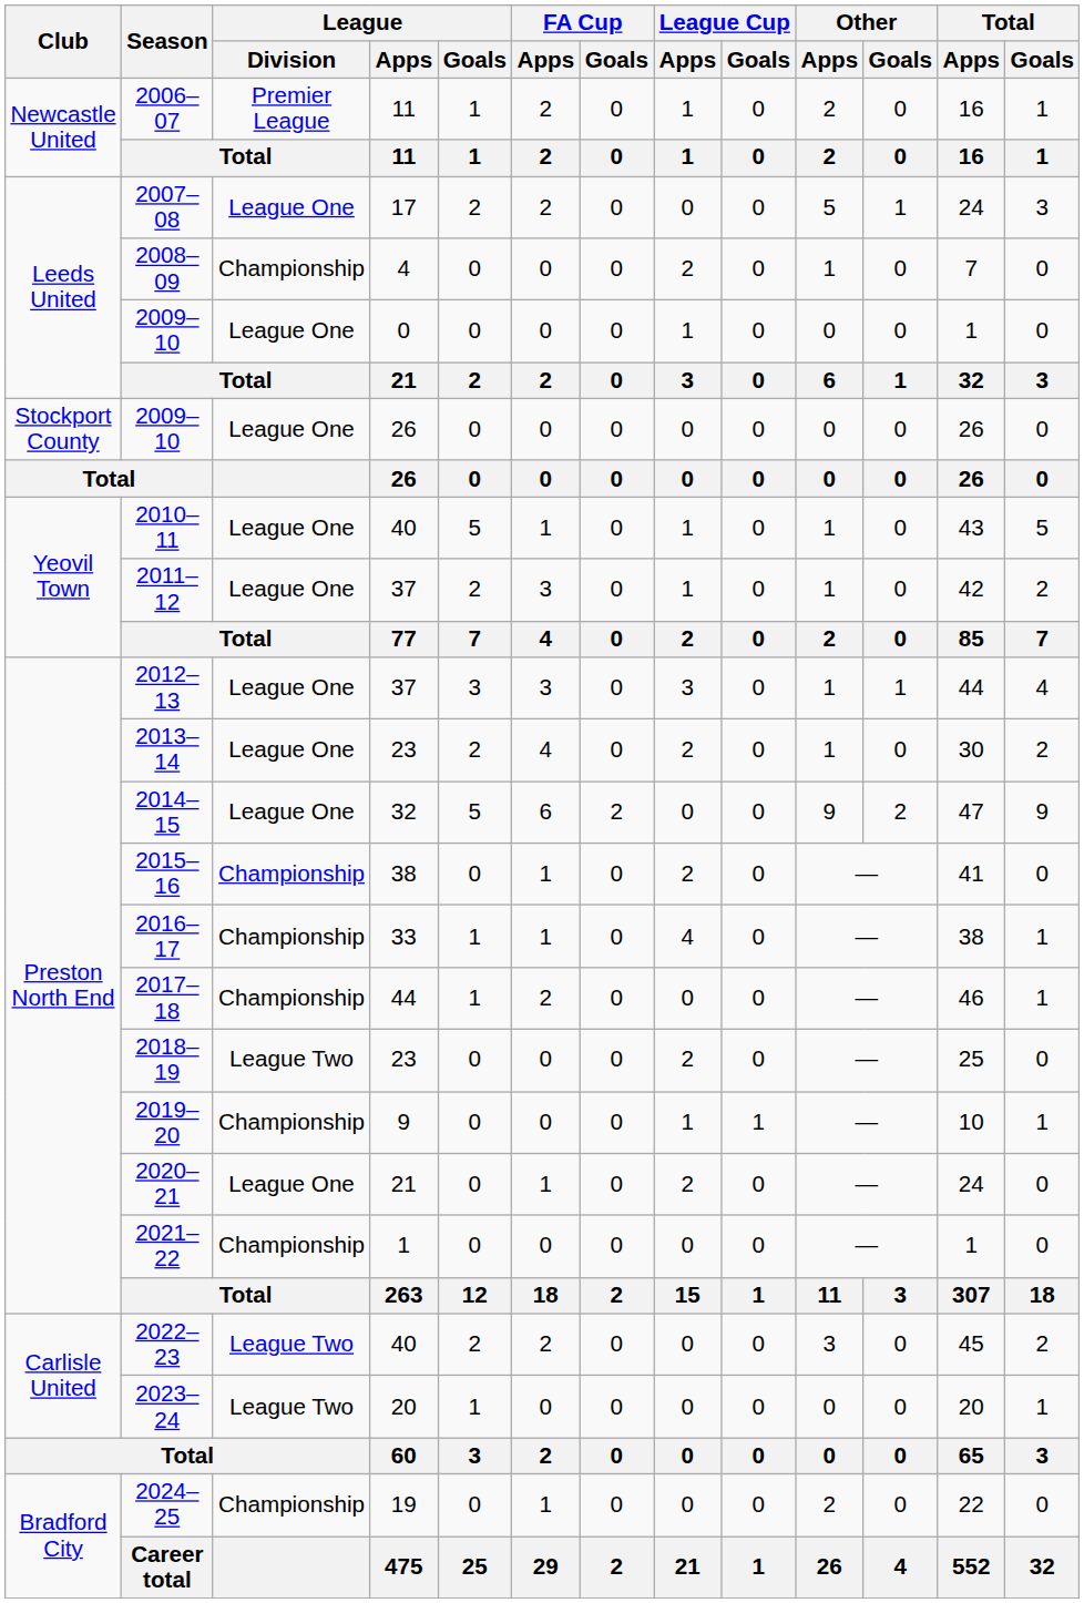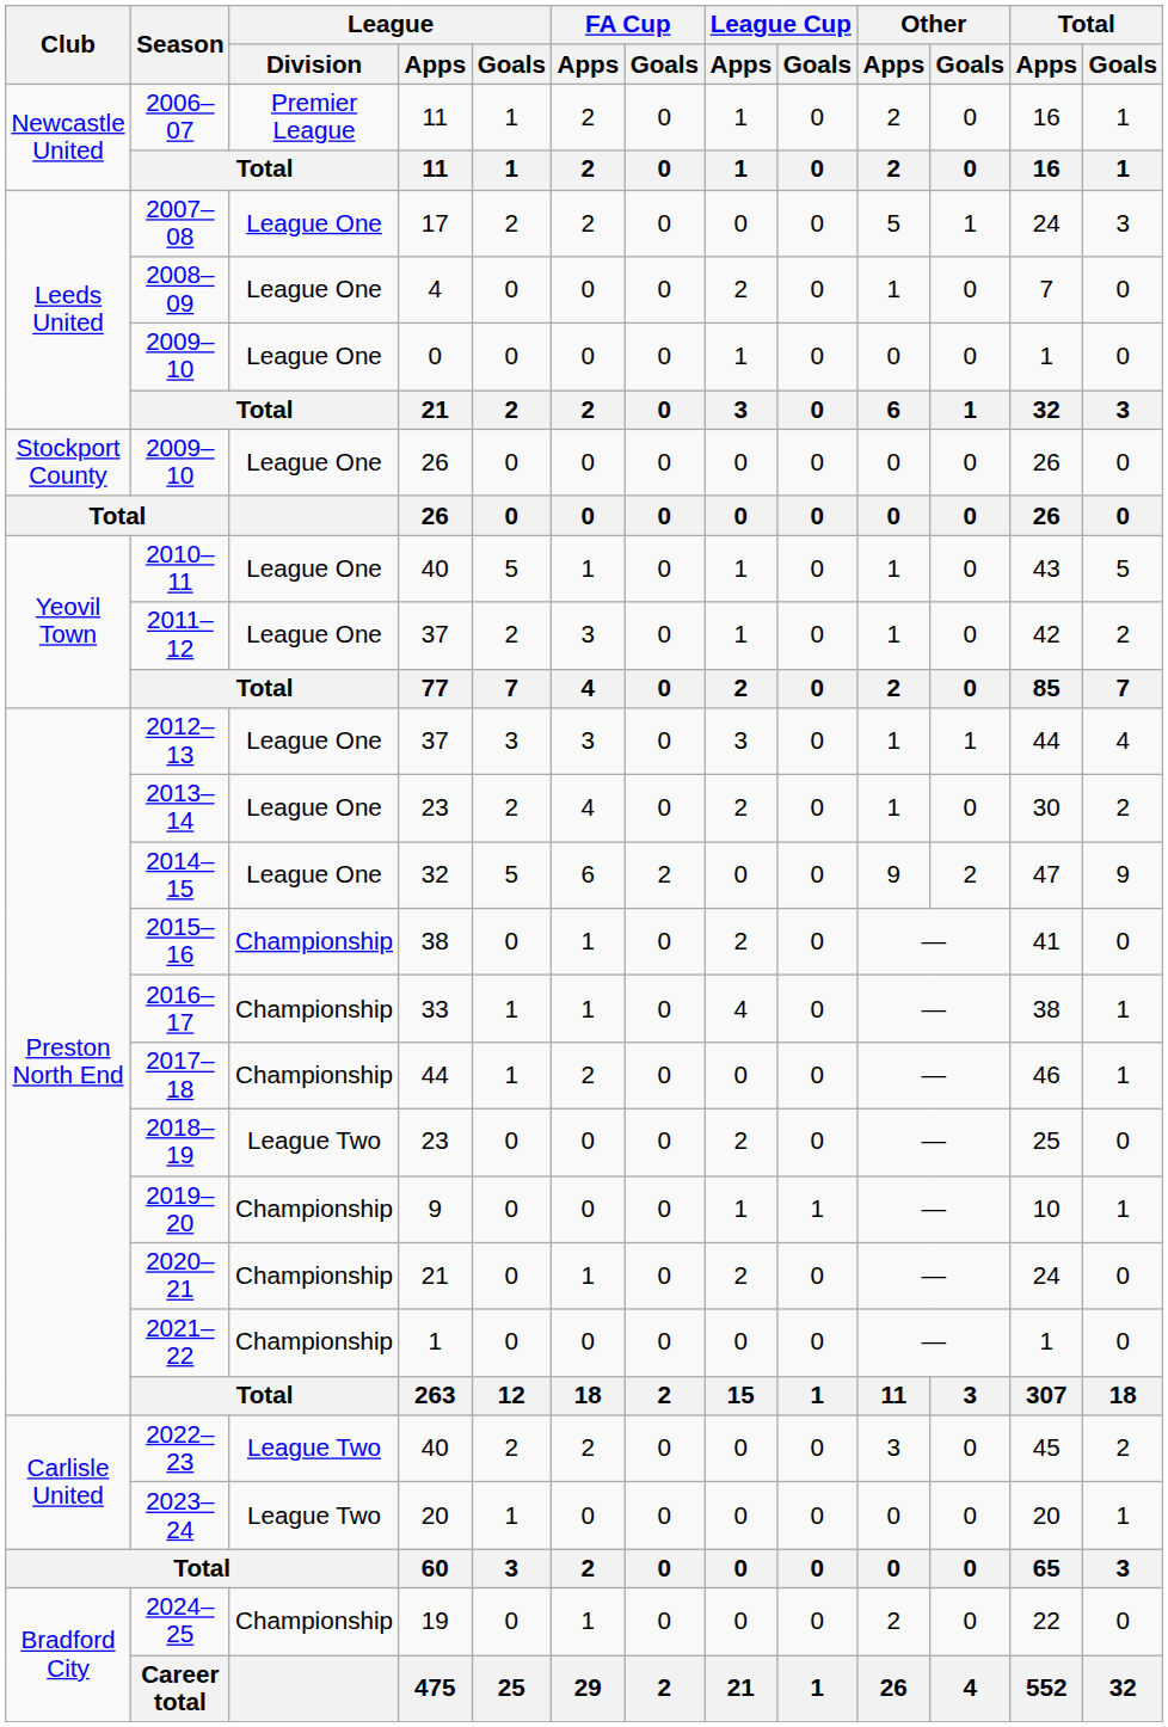 <table class="wikitable" style="text-align: center">
 <tr>
 <th rowspan=2>Club</th>
 <th rowspan=2>Season</th>
 <th colspan=3>League</th>
 <th colspan=2><a href='#'>FA Cup</a></th>
 <th colspan=2><a href='#'>League Cup</a></th>
 <th colspan=2>Other</th>
 <th colspan=2>Total</th>
 </tr>
 <tr>
 <th>Division</th>
 <th>Apps</th>
 <th>Goals</th>
 <th>Apps</th>
 <th>Goals</th>
 <th>Apps</th>
 <th>Goals</th>
 <th>Apps</th>
 <th>Goals</th>
 <th>Apps</th>
 <th>Goals</th>
 </tr>
 <tr>
 <td rowspan=2><a href='#'>Newcastle United</a></td>
 <td><a href='#'>2006–07</a></td>
 <td><a href='#'>Premier League</a></td>
 <td>11</td>
 <td>1</td>
 <td>2</td>
 <td>0</td>
 <td>1</td>
 <td>0</td>
 <td>2</td>
 <td>0</td>
 <td>16</td>
 <td>1</td>
 </tr>
 <tr>
 <th colspan=2>Total</th>
 <th>11</th>
 <th>1</th>
 <th>2</th>
 <th>0</th>
 <th>1</th>
 <th>0</th>
 <th>2</th>
 <th>0</th>
 <th>16</th>
 <th>1</th>
 </tr>
 <tr>
 <td rowspan=4><a href='#'>Leeds United</a></td>
 <td><a href='#'>2007–08</a></td>
 <td><a href='#'>League One</a></td>
 <td>17</td>
 <td>2</td>
 <td>2</td>
 <td>0</td>
 <td>0</td>
 <td>0</td>
 <td>5</td>
 <td>1</td>
 <td>24</td>
 <td>3</td>
 </tr>
 <tr>
 <td><a href='#'>2008–09</a></td>
-<td>Championship</td>
+<td>League One</td>
 <td>4</td>
 <td>0</td>
 <td>0</td>
 <td>0</td>
 <td>2</td>
 <td>0</td>
 <td>1</td>
 <td>0</td>
 <td>7</td>
 <td>0</td>
 </tr>
 <tr>
 <td><a href='#'>2009–10</a></td>
 <td>League One</td>
 <td>0</td>
 <td>0</td>
 <td>0</td>
 <td>0</td>
 <td>1</td>
 <td>0</td>
 <td>0</td>
 <td>0</td>
 <td>1</td>
 <td>0</td>
 </tr>
 <tr>
 <th colspan=2>Total</th>
 <th>21</th>
 <th>2</th>
 <th>2</th>
 <th>0</th>
 <th>3</th>
 <th>0</th>
 <th>6</th>
 <th>1</th>
 <th>32</th>
 <th>3</th>
 </tr>
 <tr>
 <td><a href='#'>Stockport County</a></td>
 <td><a href='#'>2009–10</a></td>
 <td>League One</td>
 <td>26</td>
 <td>0</td>
 <td>0</td>
 <td>0</td>
 <td>0</td>
 <td>0</td>
 <td>0</td>
 <td>0</td>
 <td>26</td>
 <td>0</td>
 </tr>
 <tr>
 <th colspan=2>Total</th>
 <th></th>
 <th>26</th>
 <th>0</th>
 <th>0</th>
 <th>0</th>
 <th>0</th>
 <th>0</th>
 <th>0</th>
 <th>0</th>
 <th>26</th>
 <th>0</th>
 </tr>
 <tr>
 <td rowspan=3><a href='#'>Yeovil Town</a></td>
 <td><a href='#'>2010–11</a></td>
 <td>League One</td>
 <td>40</td>
 <td>5</td>
 <td>1</td>
 <td>0</td>
 <td>1</td>
 <td>0</td>
 <td>1</td>
 <td>0</td>
 <td>43</td>
 <td>5</td>
 </tr>
 <tr>
 <td><a href='#'>2011–12</a></td>
 <td>League One</td>
 <td>37</td>
 <td>2</td>
 <td>3</td>
 <td>0</td>
 <td>1</td>
 <td>0</td>
 <td>1</td>
 <td>0</td>
 <td>42</td>
 <td>2</td>
 </tr>
 <tr>
 <th colspan=2>Total</th>
 <th>77</th>
 <th>7</th>
 <th>4</th>
 <th>0</th>
 <th>2</th>
 <th>0</th>
 <th>2</th>
 <th>0</th>
 <th>85</th>
 <th>7</th>
 </tr>
 <tr>
 <td rowspan=11><a href='#'>Preston North End</a></td>
 <td><a href='#'>2012–13</a></td>
 <td>League One</td>
 <td>37</td>
 <td>3</td>
 <td>3</td>
 <td>0</td>
 <td>3</td>
 <td>0</td>
 <td>1</td>
 <td>1</td>
 <td>44</td>
 <td>4</td>
 </tr>
 <tr>
 <td><a href='#'>2013–14</a></td>
 <td>League One</td>
 <td>23</td>
 <td>2</td>
 <td>4</td>
 <td>0</td>
 <td>2</td>
 <td>0</td>
 <td>1</td>
 <td>0</td>
 <td>30</td>
 <td>2</td>
 </tr>
 <tr>
 <td><a href='#'>2014–15</a></td>
 <td>League One</td>
 <td>32</td>
 <td>5</td>
 <td>6</td>
 <td>2</td>
 <td>0</td>
 <td>0</td>
 <td>9</td>
 <td>2</td>
 <td>47</td>
 <td>9</td>
 </tr>
 <tr>
 <td><a href='#'>2015–16</a></td>
 <td><a href='#'>Championship</a></td>
 <td>38</td>
 <td>0</td>
 <td>1</td>
 <td>0</td>
 <td>2</td>
 <td>0</td>
 <td colspan=2>—</td>
 <td>41</td>
 <td>0</td>
 </tr>
 <tr>
 <td><a href='#'>2016–17</a></td>
 <td>Championship</td>
 <td>33</td>
 <td>1</td>
 <td>1</td>
 <td>0</td>
 <td>4</td>
 <td>0</td>
 <td colspan=2>—</td>
 <td>38</td>
 <td>1</td>
 </tr>
 <tr>
 <td><a href='#'>2017–18</a></td>
 <td>Championship</td>
 <td>44</td>
 <td>1</td>
 <td>2</td>
 <td>0</td>
 <td>0</td>
 <td>0</td>
 <td colspan=2>—</td>
 <td>46</td>
 <td>1</td>
 </tr>
 <tr>
 <td><a href='#'>2018–19</a></td>
 <td>League Two</td>
 <td>23</td>
 <td>0</td>
 <td>0</td>
 <td>0</td>
 <td>2</td>
 <td>0</td>
 <td colspan=2>—</td>
 <td>25</td>
 <td>0</td>
 </tr>
 <tr>
 <td><a href='#'>2019–20</a></td>
 <td>Championship</td>
 <td>9</td>
 <td>0</td>
 <td>0</td>
 <td>0</td>
 <td>1</td>
 <td>1</td>
 <td colspan=2>—</td>
 <td>10</td>
 <td>1</td>
 </tr>
 <tr>
 <td><a href='#'>2020–21</a></td>
-<td>League One</td>
+<td>Championship</td>
 <td>21</td>
 <td>0</td>
 <td>1</td>
 <td>0</td>
 <td>2</td>
 <td>0</td>
 <td colspan=2>—</td>
 <td>24</td>
 <td>0</td>
 </tr>
 <tr>
 <td><a href='#'>2021–22</a></td>
 <td>Championship</td>
 <td>1</td>
 <td>0</td>
 <td>0</td>
 <td>0</td>
 <td>0</td>
 <td>0</td>
 <td colspan="2">—</td>
 <td>1</td>
 <td>0</td>
 </tr>
 <tr>
 <th colspan=2>Total</th>
 <th>263</th>
 <th>12</th>
 <th>18</th>
 <th>2</th>
 <th>15</th>
 <th>1</th>
 <th>11</th>
 <th>3</th>
 <th>307</th>
 <th>18</th>
 </tr>
 <tr>
 <td rowspan=2><a href='#'>Carlisle United</a></td>
 <td><a href='#'>2022–23</a></td>
 <td><a href='#'>League Two</a></td>
 <td>40</td>
 <td>2</td>
 <td>2</td>
 <td>0</td>
 <td>0</td>
 <td>0</td>
 <td>3</td>
 <td>0</td>
 <td>45</td>
 <td>2</td>
 </tr>
 <tr>
 <td><a href='#'>2023–24</a></td>
 <td>League Two</td>
 <td>20</td>
 <td>1</td>
 <td>0</td>
 <td>0</td>
 <td>0</td>
 <td>0</td>
 <td>0</td>
 <td>0</td>
 <td>20</td>
 <td>1</td>
 </tr>
 <tr>
 <th colspan=3>Total</th>
 <th>60</th>
 <th>3</th>
 <th>2</th>
 <th>0</th>
 <th>0</th>
 <th>0</th>
 <th>0</th>
 <th>0</th>
 <th>65</th>
 <th>3</th>
 </tr>
 <tr>
 <td rowspan=2><a href='#'>Bradford City</a></td>
 <td><a href='#'>2024–25</a></td>
 <td>Championship</td>
 <td>19</td>
 <td>0</td>
 <td>1</td>
 <td>0</td>
 <td>0</td>
 <td>0</td>
 <td>2</td>
 <td>0</td>
 <td>22</td>
 <td>0</td>
 </tr>
 <tr>
 <th>Career total</th>
 <th></th>
 <th>475</th>
 <th>25</th>
 <th>29</th>
 <th>2</th>
 <th>21</th>
 <th>1</th>
 <th>26</th>
 <th>4</th>
 <th>552</th>
 <th>32</th>
 </tr>
 </table>
